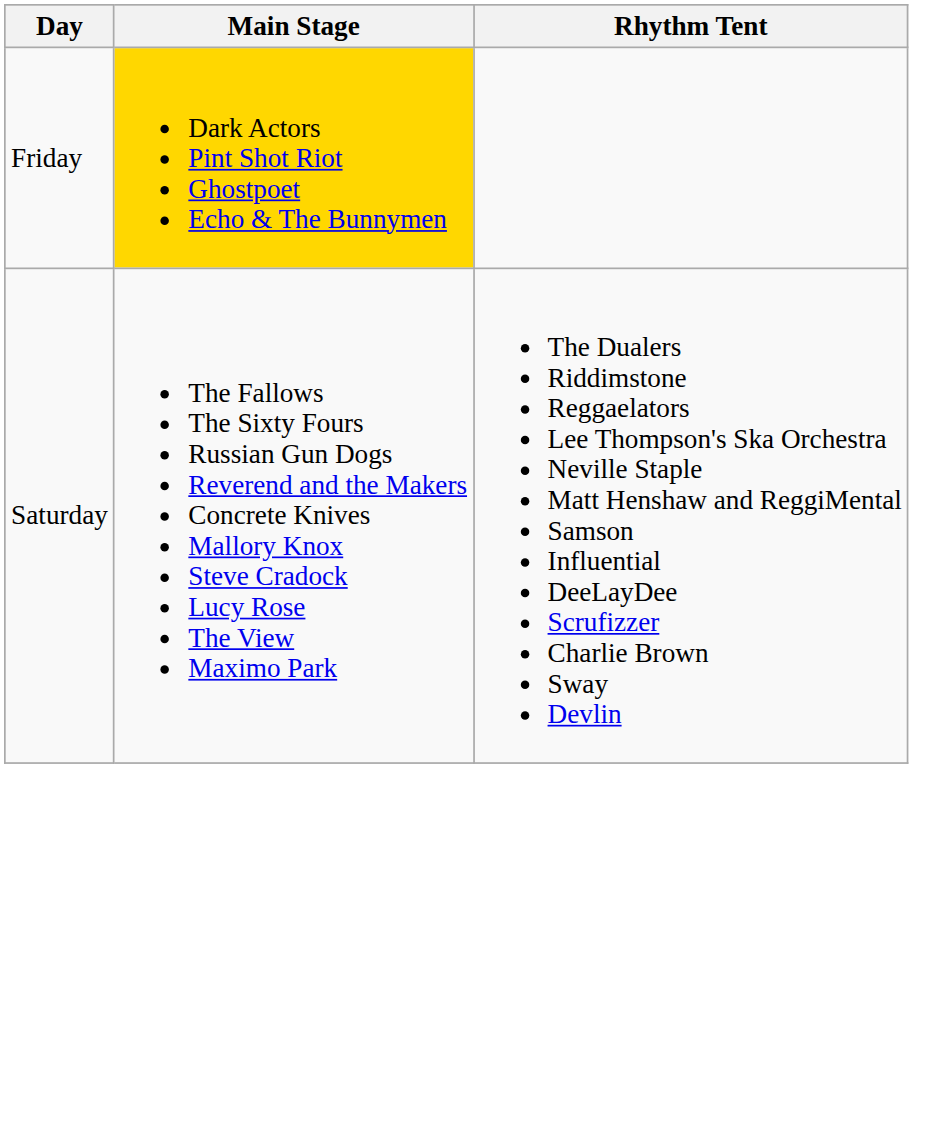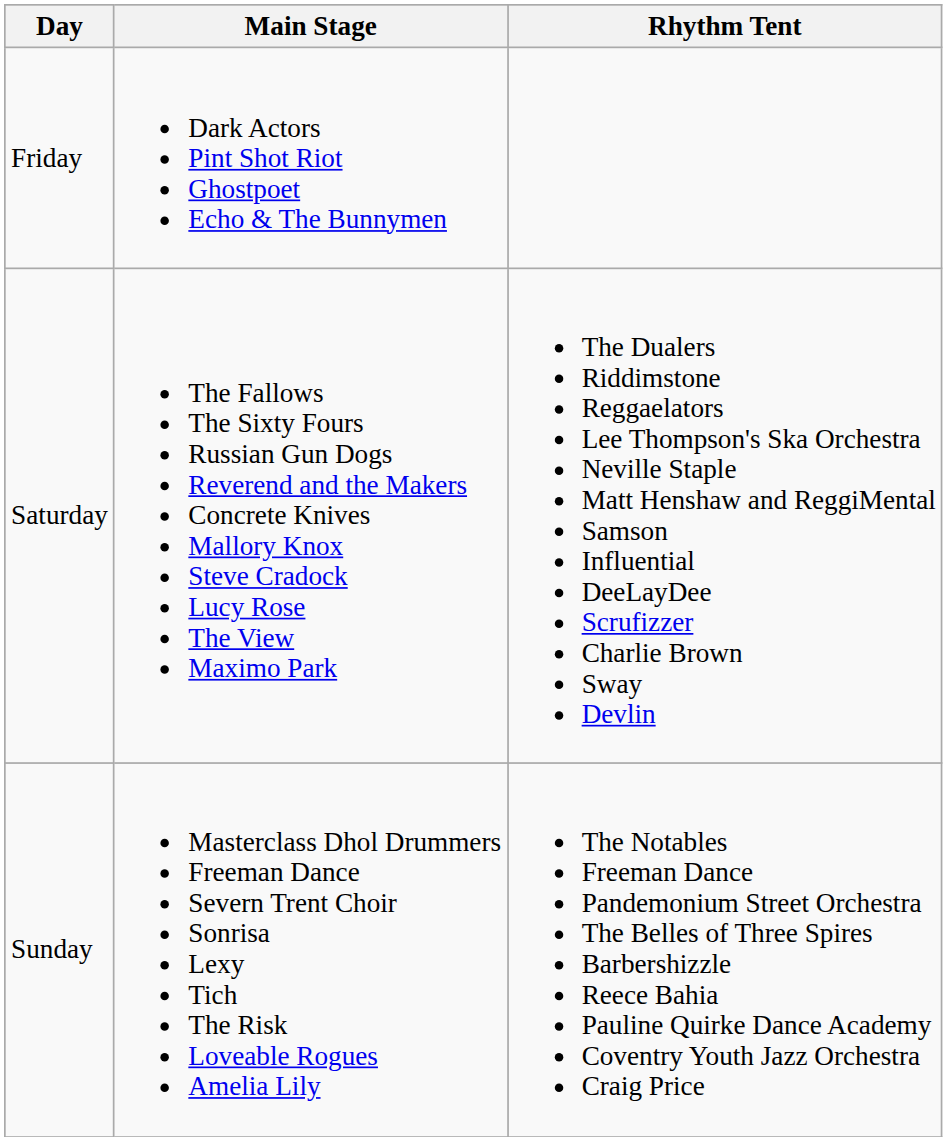 <table class="wikitable">
 <tr>
 <th>Day</th>
 <th>Main Stage</th>
 <th>Rhythm Tent</th>
 </tr>
 <tr>
 <td>Friday</td>
-<td style="background: gold;"><br><ul><li>Dark Actors</li><li><a href='#'>Pint Shot Riot</a></li><li><a href='#'>Ghostpoet</a></li><li><a href='#'>Echo & The Bunnymen</a></li></ul></td>
+<td><br><ul><li>Dark Actors</li><li><a href='#'>Pint Shot Riot</a></li><li><a href='#'>Ghostpoet</a></li><li><a href='#'>Echo & The Bunnymen</a></li></ul></td>
 <td></td>
 </tr>
 <tr>
 <td>Saturday</td>
 <td><br><ul><li>The Fallows</li><li>The Sixty Fours</li><li>Russian Gun Dogs</li><li><a href='#'>Reverend and the Makers</a></li><li>Concrete Knives</li><li><a href='#'>Mallory Knox</a></li><li><a href='#'>Steve Cradock</a></li><li><a href='#'>Lucy Rose</a></li><li><a href='#'>The View</a></li><li><a href='#'>Maximo Park</a></li></ul></td>
 <td><br><ul><li>The Dualers</li><li>Riddimstone</li><li>Reggaelators</li><li>Lee Thompson's Ska Orchestra</li><li>Neville Staple</li><li>Matt Henshaw and ReggiMental</li><li>Samson</li><li>Influential</li><li>DeeLayDee</li><li><a href='#'>Scrufizzer</a></li><li>Charlie Brown</li><li>Sway</li><li><a href='#'>Devlin</a></li></ul></td>
 </tr>
+<tr>
+<td>Sunday</td>
+<td><br><ul><li>Masterclass Dhol Drummers</li><li>Freeman Dance</li><li>Severn Trent Choir</li><li>Sonrisa</li><li>Lexy</li><li>Tich</li><li>The Risk</li><li><a href='#'>Loveable Rogues</a></li><li><a href='#'>Amelia Lily</a></li></ul></td>
+<td><br><ul><li>The Notables</li><li>Freeman Dance</li><li>Pandemonium Street Orchestra</li><li>The Belles of Three Spires</li><li>Barbershizzle</li><li>Reece Bahia</li><li>Pauline Quirke Dance Academy</li><li>Coventry Youth Jazz Orchestra</li><li>Craig Price</li></ul></td>
+</tr>
 </table>
